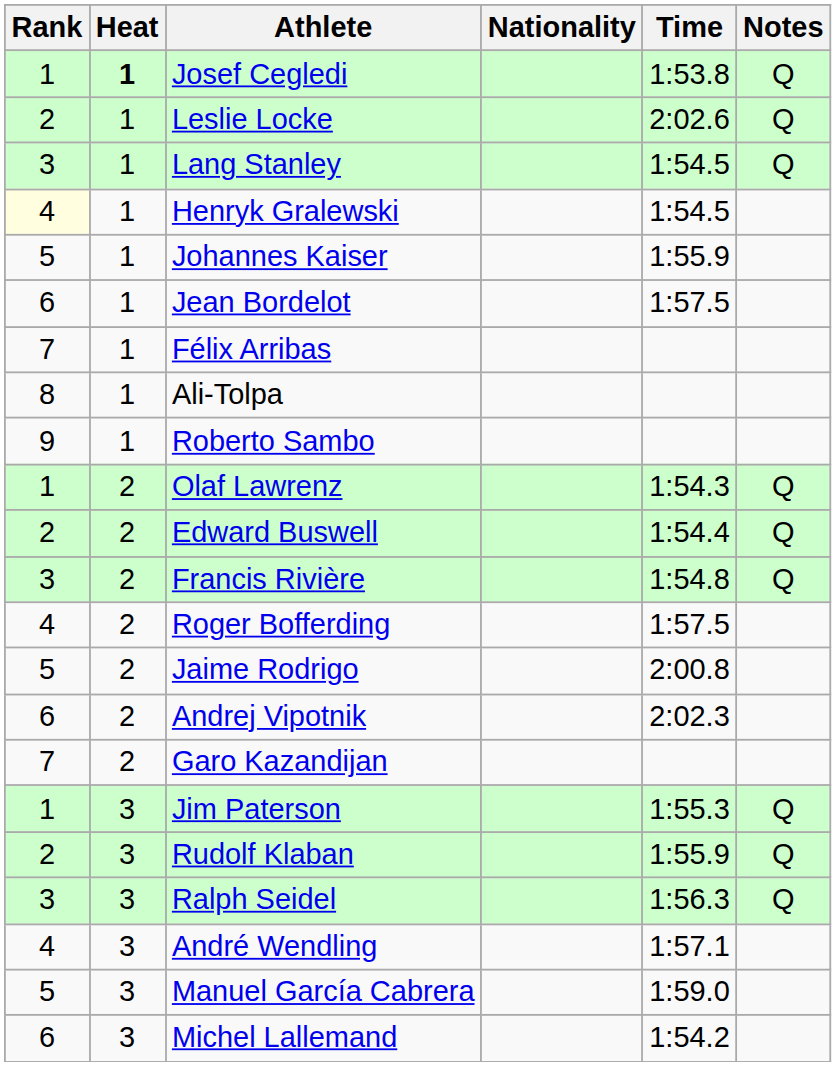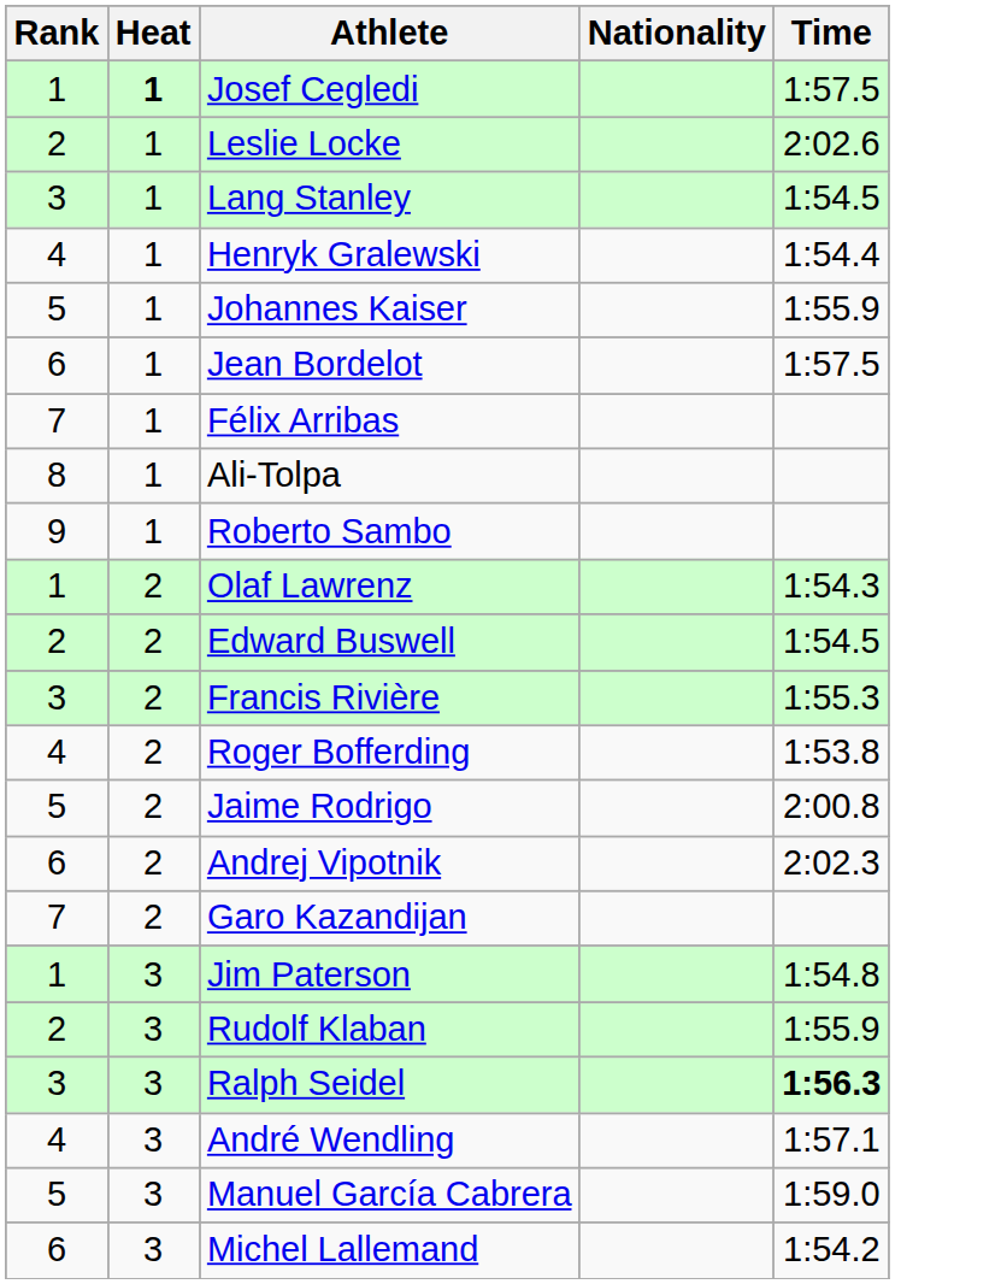 <table class="wikitable sortable" style="text-align:center">
 <tr>
 <th>Rank</th>
 <th>Heat</th>
 <th>Athlete</th>
 <th>Nationality</th>
 <th>Time</th>
-<th>Notes</th>
 </tr>
 <tr bgcolor=ccffcc>
 <td>1</td>
 <td><strong>1</strong></td>
 <td align=left><a href='#'>Josef Cegledi</a></td>
 <td align=left></td>
-<td>1:53.8</td>
-<td>Q</td>
+<td>1:57.5</td>
 </tr>
 <tr bgcolor=ccffcc>
 <td>2</td>
 <td>1</td>
 <td align=left><a href='#'>Leslie Locke</a></td>
 <td align=left></td>
 <td>2:02.6</td>
-<td>Q</td>
 </tr>
 <tr bgcolor=ccffcc>
 <td>3</td>
 <td>1</td>
 <td align=left><a href='#'>Lang Stanley</a></td>
 <td align=left></td>
 <td>1:54.5</td>
-<td>Q</td>
 </tr>
 <tr>
-<td style="background: lightyellow;">4</td>
+<td>4</td>
 <td>1</td>
 <td align=left><a href='#'>Henryk Gralewski</a></td>
 <td align=left></td>
-<td>1:54.5</td>
-<td></td>
+<td>1:54.4</td>
 </tr>
 <tr>
 <td>5</td>
 <td>1</td>
 <td align=left><a href='#'>Johannes Kaiser</a></td>
 <td align=left></td>
 <td>1:55.9</td>
-<td></td>
 </tr>
 <tr>
 <td>6</td>
 <td>1</td>
 <td align=left><a href='#'>Jean Bordelot</a></td>
 <td align=left></td>
 <td>1:57.5</td>
-<td></td>
 </tr>
 <tr>
 <td>7</td>
 <td>1</td>
 <td align=left><a href='#'>Félix Arribas</a></td>
 <td align=left></td>
-<td></td>
 <td></td>
 </tr>
 <tr>
 <td>8</td>
 <td>1</td>
 <td align=left>Ali-Tolpa</td>
 <td align=left></td>
 <td></td>
-<td></td>
 </tr>
 <tr>
 <td>9</td>
 <td>1</td>
 <td align=left><a href='#'>Roberto Sambo</a></td>
 <td align=left></td>
-<td></td>
 <td></td>
 </tr>
 <tr bgcolor=ccffcc>
 <td>1</td>
 <td>2</td>
 <td align=left><a href='#'>Olaf Lawrenz</a></td>
 <td align=left></td>
 <td>1:54.3</td>
-<td>Q</td>
 </tr>
 <tr bgcolor=ccffcc>
 <td>2</td>
 <td>2</td>
 <td align=left><a href='#'>Edward Buswell</a></td>
 <td align=left></td>
-<td>1:54.4</td>
-<td>Q</td>
+<td>1:54.5</td>
 </tr>
 <tr bgcolor=ccffcc>
 <td>3</td>
 <td>2</td>
 <td align=left><a href='#'>Francis Rivière</a></td>
 <td align=left></td>
-<td>1:54.8</td>
-<td>Q</td>
+<td>1:55.3</td>
 </tr>
 <tr>
 <td>4</td>
 <td>2</td>
 <td align=left><a href='#'>Roger Bofferding</a></td>
 <td align=left></td>
-<td>1:57.5</td>
-<td></td>
+<td>1:53.8</td>
 </tr>
 <tr>
 <td>5</td>
 <td>2</td>
 <td align=left><a href='#'>Jaime Rodrigo</a></td>
 <td align=left></td>
 <td>2:00.8</td>
-<td></td>
 </tr>
 <tr>
 <td>6</td>
 <td>2</td>
 <td align=left><a href='#'>Andrej Vipotnik</a></td>
 <td align=left></td>
 <td>2:02.3</td>
-<td></td>
 </tr>
 <tr>
 <td>7</td>
 <td>2</td>
 <td align=left><a href='#'>Garo Kazandijan</a></td>
 <td align=left></td>
 <td></td>
-<td></td>
 </tr>
 <tr bgcolor=ccffcc>
 <td>1</td>
 <td>3</td>
 <td align=left><a href='#'>Jim Paterson</a></td>
 <td align=left></td>
-<td>1:55.3</td>
-<td>Q</td>
+<td>1:54.8</td>
 </tr>
 <tr bgcolor=ccffcc>
 <td>2</td>
 <td>3</td>
 <td align=left><a href='#'>Rudolf Klaban</a></td>
 <td align=left></td>
 <td>1:55.9</td>
-<td>Q</td>
 </tr>
 <tr bgcolor=ccffcc>
 <td>3</td>
 <td>3</td>
 <td align=left><a href='#'>Ralph Seidel</a></td>
 <td align=left></td>
-<td>1:56.3</td>
-<td>Q</td>
+<td><strong>1:56.3</strong></td>
 </tr>
 <tr>
 <td>4</td>
 <td>3</td>
 <td align=left><a href='#'>André Wendling</a></td>
 <td align=left></td>
 <td>1:57.1</td>
-<td></td>
 </tr>
 <tr>
 <td>5</td>
 <td>3</td>
 <td align=left><a href='#'>Manuel García Cabrera</a></td>
 <td align=left></td>
 <td>1:59.0</td>
-<td></td>
 </tr>
 <tr>
 <td>6</td>
 <td>3</td>
 <td align=left><a href='#'>Michel Lallemand</a></td>
 <td align=left></td>
 <td>1:54.2</td>
-<td></td>
 </tr>
 </table>
